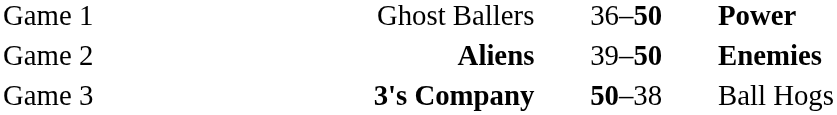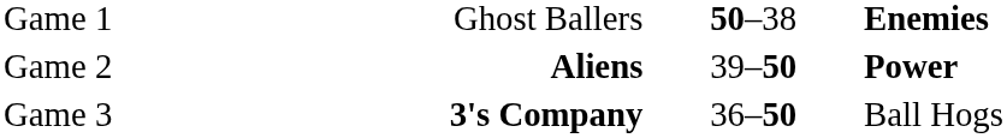 <table style="width:100%;" cellspacing="1">
 <tr>
 <th width=15%></th>
 <th width=25%></th>
 <th width=10%></th>
 <th width=25%></th>
 </tr>
 <tr style=font-size:90%>
 <td align=right>Game 1</td>
 <td align=right>Ghost Ballers</td>
-<td align=center>36–<strong>50</strong></td>
-<td><strong>Power</strong></td>
+<td align=center><strong>50</strong>–38</td>
+<td><strong>Enemies</strong></td>
 <td></td>
 </tr>
 <tr style=font-size:90%>
 <td align=right>Game 2</td>
 <td align=right><strong>Aliens</strong></td>
 <td align=center>39–<strong>50</strong></td>
-<td><strong>Enemies</strong></td>
+<td><strong>Power</strong></td>
 <td></td>
 </tr>
 <tr style=font-size:90%>
 <td align=right>Game 3</td>
 <td align=right><strong>3's Company</strong></td>
-<td align=center><strong>50</strong>–38</td>
+<td align=center>36–<strong>50</strong></td>
 <td>Ball Hogs</td>
 <td></td>
 </tr>
 </table>
